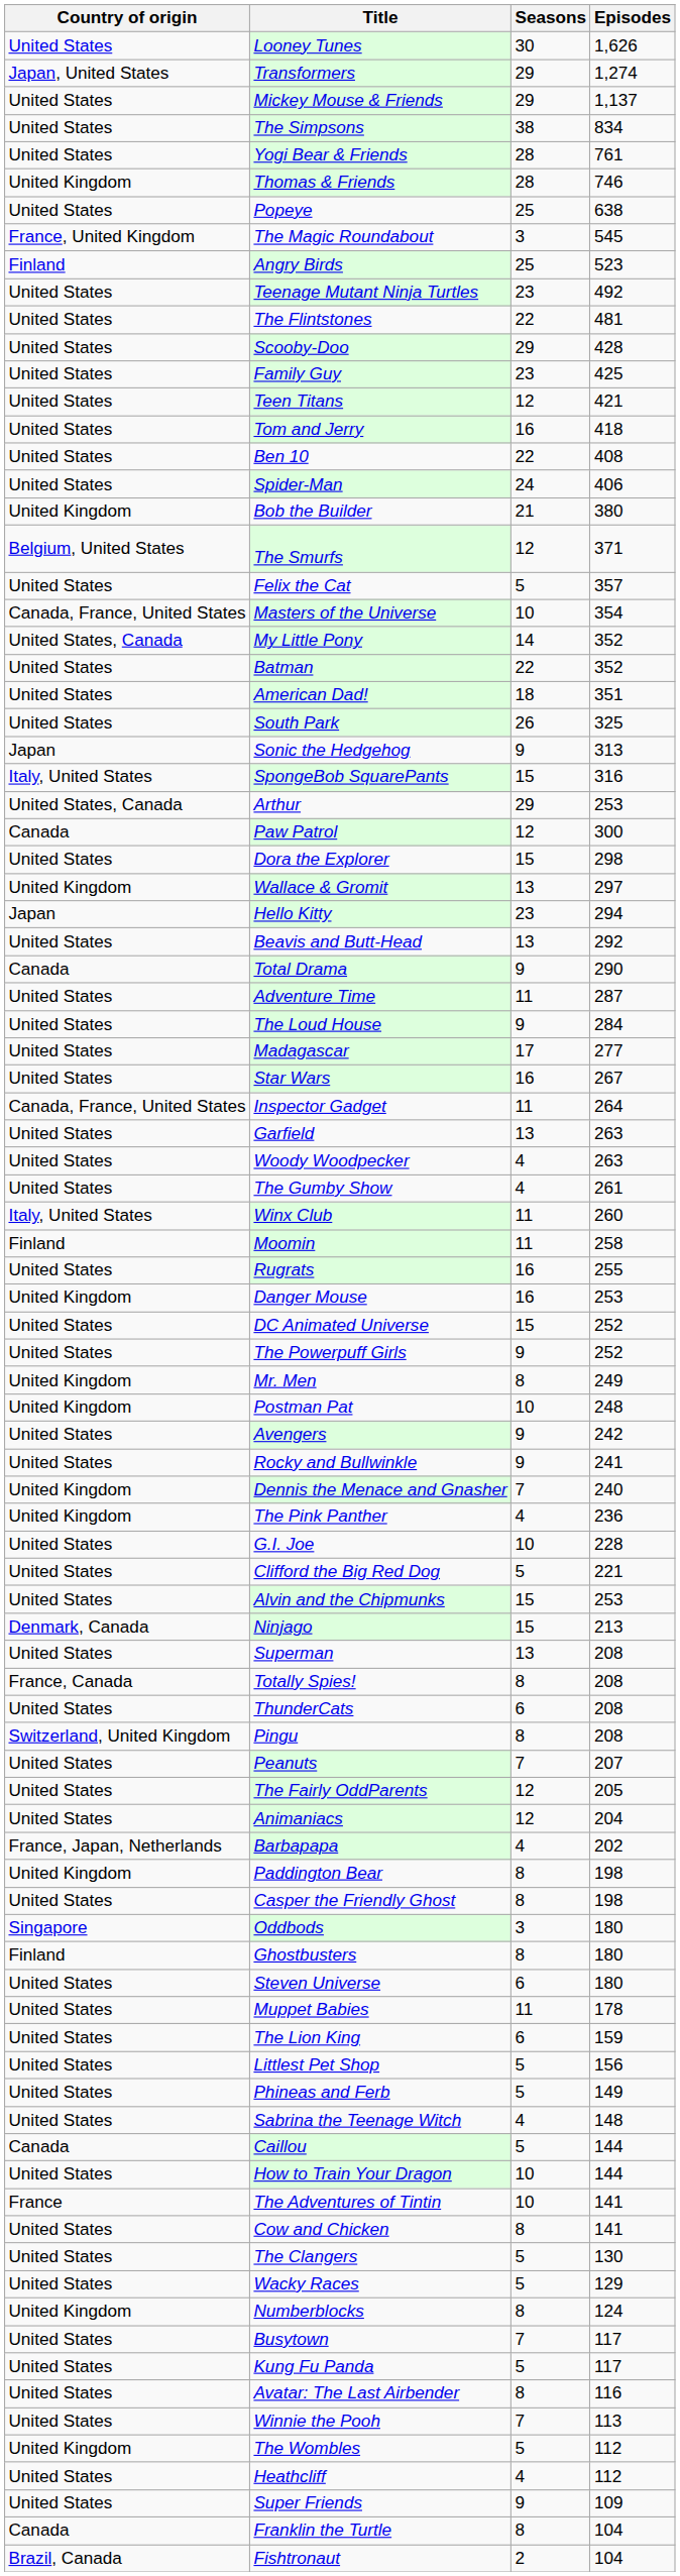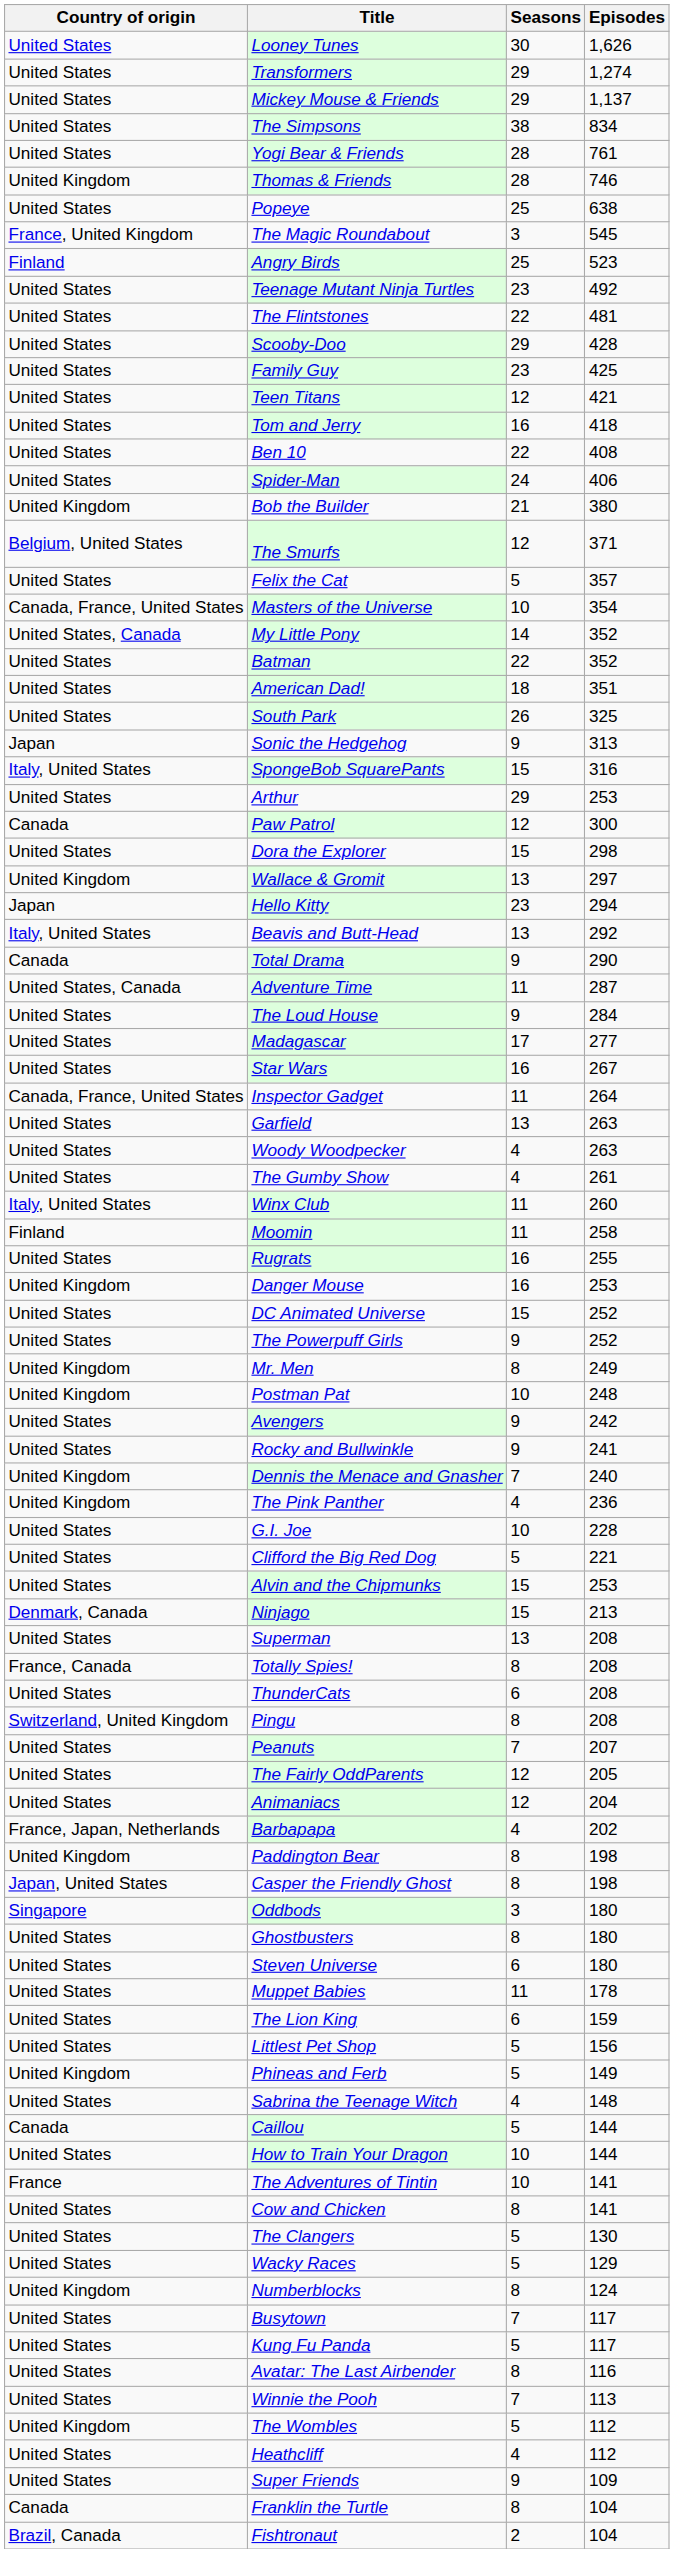 <table class="wikitable sortable">
 <tr>
 <th>Country of origin</th>
 <th>Title</th>
 <th>Seasons</th>
 <th>Episodes</th>
 </tr>
 <tr>
 <td><a href='#'>United States</a></td>
 <td style="background:#dfd;"><em><a href='#'>Looney Tunes</a></em></td>
 <td>30</td>
 <td>1,626</td>
 </tr>
 <tr>
-<td><a href='#'>Japan</a>, United States</td>
+<td>United States</td>
 <td style="background:#dfd;"><em><a href='#'>Transformers</a></em></td>
 <td>29</td>
 <td>1,274</td>
 </tr>
 <tr>
 <td>United States</td>
 <td style="background:#dfd;"><em><a href='#'>Mickey Mouse & Friends</a></em></td>
 <td>29</td>
 <td>1,137</td>
 </tr>
 <tr>
 <td>United States</td>
 <td style="background:#dfd;"><em><a href='#'>The Simpsons</a></em></td>
 <td>38</td>
 <td>834</td>
 </tr>
 <tr>
 <td>United States</td>
 <td style="background:#dfd;"><em><a href='#'>Yogi Bear & Friends</a></em></td>
 <td>28</td>
 <td>761</td>
 </tr>
 <tr>
 <td>United Kingdom</td>
 <td style="background:#dfd;"><em><a href='#'>Thomas & Friends</a></em></td>
 <td>28</td>
 <td>746</td>
 </tr>
 <tr>
 <td>United States</td>
 <td><em><a href='#'>Popeye</a></em></td>
 <td>25</td>
 <td>638</td>
 </tr>
 <tr>
 <td><a href='#'>France</a>, United Kingdom</td>
 <td><em><a href='#'>The Magic Roundabout</a></em></td>
 <td>3</td>
 <td>545</td>
 </tr>
 <tr>
 <td><a href='#'>Finland</a></td>
 <td style="background:#dfd;"><em><a href='#'>Angry Birds</a></em></td>
 <td>25</td>
 <td>523</td>
 </tr>
 <tr>
 <td>United States</td>
 <td style="background:#dfd;"><em><a href='#'>Teenage Mutant Ninja Turtles</a></em></td>
 <td>23</td>
 <td>492</td>
 </tr>
 <tr>
 <td>United States</td>
 <td><em><a href='#'>The Flintstones</a></em></td>
 <td>22</td>
 <td>481</td>
 </tr>
 <tr>
 <td>United States</td>
 <td style="background:#dfd;"><em><a href='#'>Scooby-Doo</a></em></td>
 <td>29</td>
 <td>428</td>
 </tr>
 <tr>
 <td>United States</td>
 <td style="background:#dfd;"><em><a href='#'>Family Guy</a></em></td>
 <td>23</td>
 <td>425</td>
 </tr>
 <tr>
 <td>United States</td>
 <td style="background:#dfd;"><em><a href='#'>Teen Titans</a></em></td>
 <td>12</td>
 <td>421</td>
 </tr>
 <tr>
 <td>United States</td>
 <td style="background:#dfd;"><em><a href='#'>Tom and Jerry</a></em></td>
 <td>16</td>
 <td>418</td>
 </tr>
 <tr>
 <td>United States</td>
 <td><em><a href='#'>Ben 10</a></em></td>
 <td>22</td>
 <td>408</td>
 </tr>
 <tr>
 <td>United States</td>
 <td style="background:#dfd;"><em><a href='#'>Spider-Man</a></em></td>
 <td>24</td>
 <td>406</td>
 </tr>
 <tr>
 <td>United Kingdom</td>
 <td><em><a href='#'>Bob the Builder</a></em></td>
 <td>21</td>
 <td>380</td>
 </tr>
 <tr>
 <td><a href='#'>Belgium</a>, United States</td>
 <td style="background:#dfd;"><br><em><a href='#'>The Smurfs</a></em></td>
 <td>12</td>
 <td>371</td>
 </tr>
 <tr>
 <td>United States</td>
 <td><em><a href='#'>Felix the Cat</a></em></td>
 <td>5</td>
 <td>357</td>
 </tr>
 <tr>
 <td>Canada, France, United States</td>
 <td style="background:#dfd;"><em><a href='#'>Masters of the Universe</a></em></td>
 <td>10</td>
 <td>354</td>
 </tr>
 <tr>
 <td>United States, <a href='#'>Canada</a></td>
 <td style="background:#dfd;"><em><a href='#'>My Little Pony</a></em></td>
 <td>14</td>
 <td>352</td>
 </tr>
 <tr>
 <td>United States</td>
 <td style="background:#dfd;"><em><a href='#'>Batman</a></em></td>
 <td>22</td>
 <td>352</td>
 </tr>
 <tr>
 <td>United States</td>
 <td style="background:#dfd;"><em><a href='#'>American Dad!</a></em></td>
 <td>18</td>
 <td>351</td>
 </tr>
 <tr>
 <td>United States</td>
 <td style="background:#dfd;"><em><a href='#'>South Park</a></em></td>
 <td>26</td>
 <td>325</td>
 </tr>
 <tr>
 <td>Japan</td>
 <td><em><a href='#'>Sonic the Hedgehog</a></em></td>
 <td>9</td>
 <td>313</td>
 </tr>
 <tr>
 <td><a href='#'>Italy</a>, United States</td>
 <td style="background:#dfd;"><em><a href='#'>SpongeBob SquarePants</a></em></td>
 <td>15</td>
 <td>316</td>
 </tr>
 <tr>
-<td>United States, Canada</td>
+<td>United States</td>
 <td><em><a href='#'>Arthur</a></em></td>
 <td>29</td>
 <td>253</td>
 </tr>
 <tr>
 <td>Canada</td>
 <td style="background:#dfd;"><em><a href='#'>Paw Patrol</a></em></td>
 <td>12</td>
 <td>300</td>
 </tr>
 <tr>
 <td>United States</td>
 <td><em><a href='#'>Dora the Explorer</a></em></td>
 <td>15</td>
 <td>298</td>
 </tr>
 <tr>
 <td>United Kingdom</td>
 <td style="background:#dfd;"><em><a href='#'>Wallace & Gromit</a></em></td>
 <td>13</td>
 <td>297</td>
 </tr>
 <tr>
 <td>Japan</td>
 <td style="background:#dfd;"><em><a href='#'>Hello Kitty</a></em></td>
 <td>23</td>
 <td>294</td>
 </tr>
 <tr>
-<td>United States</td>
+<td><a href='#'>Italy</a>, United States</td>
 <td><em><a href='#'>Beavis and Butt-Head</a></em></td>
 <td>13</td>
 <td>292</td>
 </tr>
 <tr>
 <td>Canada</td>
 <td style="background:#dfd;"><em><a href='#'>Total Drama</a></em></td>
 <td>9</td>
 <td>290</td>
 </tr>
 <tr>
-<td>United States</td>
+<td>United States, Canada</td>
 <td style="background:#dfd;"><em><a href='#'>Adventure Time</a></em></td>
 <td>11</td>
 <td>287</td>
 </tr>
 <tr>
 <td>United States</td>
 <td style="background:#dfd;"><em><a href='#'>The Loud House</a></em></td>
 <td>9</td>
 <td>284</td>
 </tr>
 <tr>
 <td>United States</td>
 <td style="background:#dfd;"><em><a href='#'>Madagascar</a></em></td>
 <td>17</td>
 <td>277</td>
 </tr>
 <tr>
 <td>United States</td>
 <td style="background:#dfd;"><em><a href='#'>Star Wars</a></em></td>
 <td>16</td>
 <td>267</td>
 </tr>
 <tr>
 <td>Canada, France, United States</td>
 <td><em><a href='#'>Inspector Gadget</a></em></td>
 <td>11</td>
 <td>264</td>
 </tr>
 <tr>
 <td>United States</td>
 <td><em><a href='#'>Garfield</a></em></td>
 <td>13</td>
 <td>263</td>
 </tr>
 <tr>
 <td>United States</td>
 <td><em><a href='#'>Woody Woodpecker</a></em></td>
 <td>4</td>
 <td>263</td>
 </tr>
 <tr>
 <td>United States</td>
 <td><em><a href='#'>The Gumby Show</a></em></td>
 <td>4</td>
 <td>261</td>
 </tr>
 <tr>
 <td><a href='#'>Italy</a>, United States</td>
 <td style="background:#dfd;"><em><a href='#'>Winx Club</a></em></td>
 <td>11</td>
 <td>260</td>
 </tr>
 <tr>
 <td>Finland</td>
 <td style="background:#dfd;"><em><a href='#'>Moomin</a></em></td>
 <td>11</td>
 <td>258</td>
 </tr>
 <tr>
 <td>United States</td>
 <td style="background:#dfd;"><em><a href='#'>Rugrats</a></em></td>
 <td>16</td>
 <td>255</td>
 </tr>
 <tr>
 <td>United Kingdom</td>
 <td><em><a href='#'>Danger Mouse</a></em></td>
 <td>16</td>
 <td>253</td>
 </tr>
 <tr>
 <td>United States</td>
 <td><em><a href='#'>DC Animated Universe</a></em></td>
 <td>15</td>
 <td>252</td>
 </tr>
 <tr>
 <td>United States</td>
 <td><em><a href='#'>The Powerpuff Girls</a></em></td>
 <td>9</td>
 <td>252</td>
 </tr>
 <tr>
 <td>United Kingdom</td>
 <td><em><a href='#'>Mr. Men</a></em></td>
 <td>8</td>
 <td>249</td>
 </tr>
 <tr>
 <td>United Kingdom</td>
 <td><em><a href='#'>Postman Pat</a></em></td>
 <td>10</td>
 <td>248</td>
 </tr>
 <tr>
 <td>United States</td>
 <td style="background:#dfd;"><em><a href='#'>Avengers</a></em></td>
 <td>9</td>
 <td>242</td>
 </tr>
 <tr>
 <td>United States</td>
 <td><em><a href='#'>Rocky and Bullwinkle</a></em></td>
 <td>9</td>
 <td>241</td>
 </tr>
 <tr>
 <td>United Kingdom</td>
 <td style="background:#dfd;"><em><a href='#'>Dennis the Menace and Gnasher</a></em></td>
 <td>7</td>
 <td>240</td>
 </tr>
 <tr>
 <td>United Kingdom</td>
 <td><em><a href='#'>The Pink Panther</a></em></td>
 <td>4</td>
 <td>236</td>
 </tr>
 <tr>
 <td>United States</td>
 <td><em><a href='#'>G.I. Joe</a></em></td>
 <td>10</td>
 <td>228</td>
 </tr>
 <tr>
 <td>United States</td>
 <td><em><a href='#'>Clifford the Big Red Dog</a></em></td>
 <td>5</td>
 <td>221</td>
 </tr>
 <tr>
 <td>United States</td>
 <td style="background:#dfd;"><em><a href='#'>Alvin and the Chipmunks</a></em></td>
 <td>15</td>
 <td>253</td>
 </tr>
 <tr>
 <td><a href='#'>Denmark</a>, Canada</td>
 <td style="background:#dfd;"><em><a href='#'>Ninjago</a></em></td>
 <td>15</td>
 <td>213</td>
 </tr>
 <tr>
 <td>United States</td>
 <td><em><a href='#'>Superman</a></em></td>
 <td>13</td>
 <td>208</td>
 </tr>
 <tr>
 <td>France, Canada</td>
 <td><em><a href='#'>Totally Spies!</a></em></td>
 <td>8</td>
 <td>208</td>
 </tr>
 <tr>
 <td>United States</td>
 <td><em><a href='#'>ThunderCats</a></em></td>
 <td>6</td>
 <td>208</td>
 </tr>
 <tr>
 <td><a href='#'>Switzerland</a>, United Kingdom</td>
 <td><em><a href='#'>Pingu</a></em></td>
 <td>8</td>
 <td>208</td>
 </tr>
 <tr>
 <td>United States</td>
 <td style="background:#dfd;"><em><a href='#'>Peanuts</a></em></td>
 <td>7</td>
 <td>207</td>
 </tr>
 <tr>
 <td>United States</td>
 <td style="background:#dfd;"><em><a href='#'>The Fairly OddParents</a></em></td>
 <td>12</td>
 <td>205</td>
 </tr>
 <tr>
 <td>United States</td>
 <td style="background:#dfd;"><em><a href='#'>Animaniacs</a></em></td>
 <td>12</td>
 <td>204</td>
 </tr>
 <tr>
 <td>France, Japan, Netherlands</td>
 <td style="background:#dfd;"><em><a href='#'>Barbapapa</a></em></td>
 <td>4</td>
 <td>202</td>
 </tr>
 <tr>
 <td>United Kingdom</td>
 <td><em><a href='#'>Paddington Bear</a></em></td>
 <td>8</td>
 <td>198</td>
 </tr>
 <tr>
-<td>United States</td>
+<td><a href='#'>Japan</a>, United States</td>
 <td><em><a href='#'>Casper the Friendly Ghost</a></em></td>
 <td>8</td>
 <td>198</td>
 </tr>
 <tr>
 <td><a href='#'>Singapore</a></td>
 <td style="background:#dfd;"><em><a href='#'>Oddbods</a></em></td>
 <td>3</td>
 <td>180</td>
 </tr>
 <tr>
-<td>Finland</td>
+<td>United States</td>
 <td><em><a href='#'>Ghostbusters</a></em></td>
 <td>8</td>
 <td>180</td>
 </tr>
 <tr>
 <td>United States</td>
 <td><em><a href='#'>Steven Universe</a></em></td>
 <td>6</td>
 <td>180</td>
 </tr>
 <tr>
 <td>United States</td>
 <td><em><a href='#'>Muppet Babies</a></em></td>
 <td>11</td>
 <td>178</td>
 </tr>
 <tr>
 <td>United States</td>
 <td><em><a href='#'>The Lion King</a></em></td>
 <td>6</td>
 <td>159</td>
 </tr>
 <tr>
 <td>United States</td>
 <td><em><a href='#'>Littlest Pet Shop</a></em></td>
 <td>5</td>
 <td>156</td>
 </tr>
 <tr>
-<td>United States</td>
+<td>United Kingdom</td>
 <td><em><a href='#'>Phineas and Ferb</a></em></td>
 <td>5</td>
 <td>149</td>
 </tr>
 <tr>
 <td>United States</td>
 <td><em><a href='#'>Sabrina the Teenage Witch</a></em></td>
 <td>4</td>
 <td>148</td>
 </tr>
 <tr>
 <td>Canada</td>
 <td style="background:#dfd;"><em><a href='#'>Caillou</a></em></td>
 <td>5</td>
 <td>144</td>
 </tr>
 <tr>
 <td>United States</td>
 <td style="background:#dfd;"><em><a href='#'>How to Train Your Dragon</a></em></td>
 <td>10</td>
 <td>144</td>
 </tr>
 <tr>
 <td>France</td>
 <td><em><a href='#'>The Adventures of Tintin</a></em></td>
 <td>10</td>
 <td>141</td>
 </tr>
 <tr>
 <td>United States</td>
 <td><em><a href='#'>Cow and Chicken</a></em></td>
 <td>8</td>
 <td>141</td>
 </tr>
 <tr>
 <td>United States</td>
 <td><em><a href='#'>The Clangers</a></em></td>
 <td>5</td>
 <td>130</td>
 </tr>
 <tr>
 <td>United States</td>
 <td><em><a href='#'>Wacky Races</a></em></td>
 <td>5</td>
 <td>129</td>
 </tr>
 <tr>
 <td>United Kingdom</td>
 <td><em><a href='#'>Numberblocks</a></em></td>
 <td>8</td>
 <td>124</td>
 </tr>
 <tr>
 <td>United States</td>
 <td><em><a href='#'>Busytown</a></em></td>
 <td>7</td>
 <td>117</td>
 </tr>
 <tr>
 <td>United States</td>
 <td><em><a href='#'>Kung Fu Panda</a></em></td>
 <td>5</td>
 <td>117</td>
 </tr>
 <tr>
 <td>United States</td>
 <td><em><a href='#'>Avatar: The Last Airbender</a></em></td>
 <td>8</td>
 <td>116</td>
 </tr>
 <tr>
 <td>United States</td>
 <td><em><a href='#'>Winnie the Pooh</a></em></td>
 <td>7</td>
 <td>113</td>
 </tr>
 <tr>
 <td>United Kingdom</td>
 <td><em><a href='#'>The Wombles</a></em></td>
 <td>5</td>
 <td>112</td>
 </tr>
 <tr>
 <td>United States</td>
 <td><em><a href='#'>Heathcliff</a></em></td>
 <td>4</td>
 <td>112</td>
 </tr>
 <tr>
 <td>United States</td>
 <td><em><a href='#'>Super Friends</a></em></td>
 <td>9</td>
 <td>109</td>
 </tr>
 <tr>
 <td>Canada</td>
 <td><em><a href='#'>Franklin the Turtle</a></em></td>
 <td>8</td>
 <td>104</td>
 </tr>
 <tr>
 <td><a href='#'>Brazil</a>, Canada</td>
 <td><em><a href='#'>Fishtronaut</a></em></td>
 <td>2</td>
 <td>104</td>
 </tr>
 </table>
